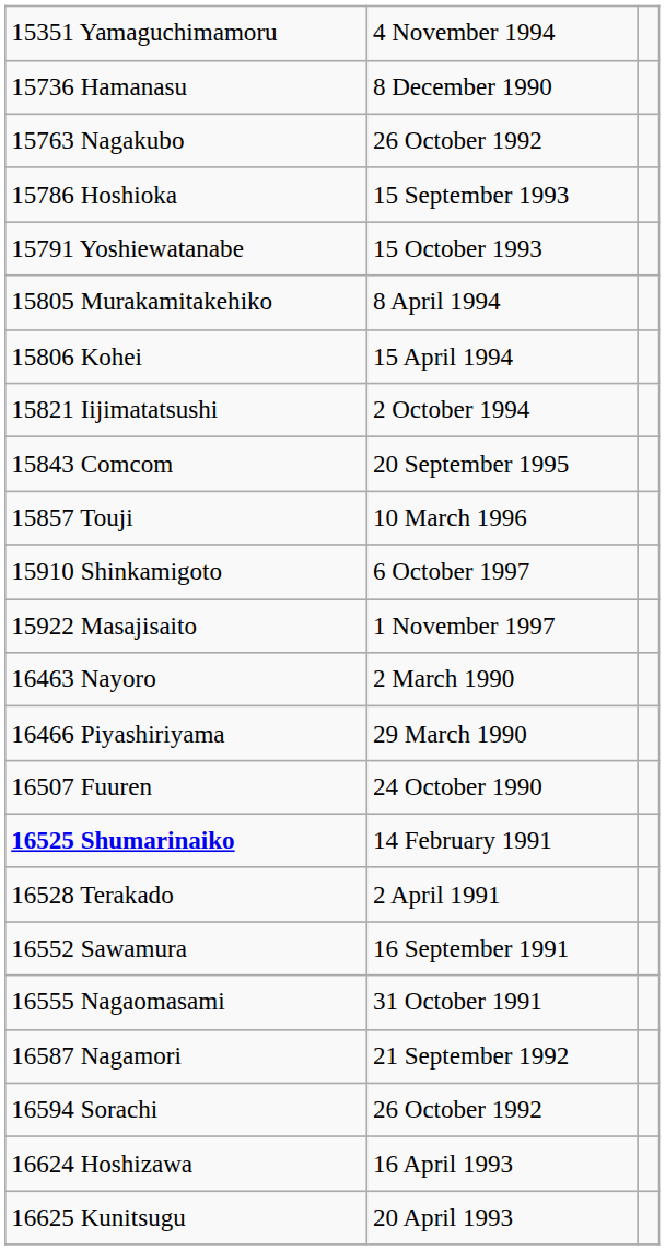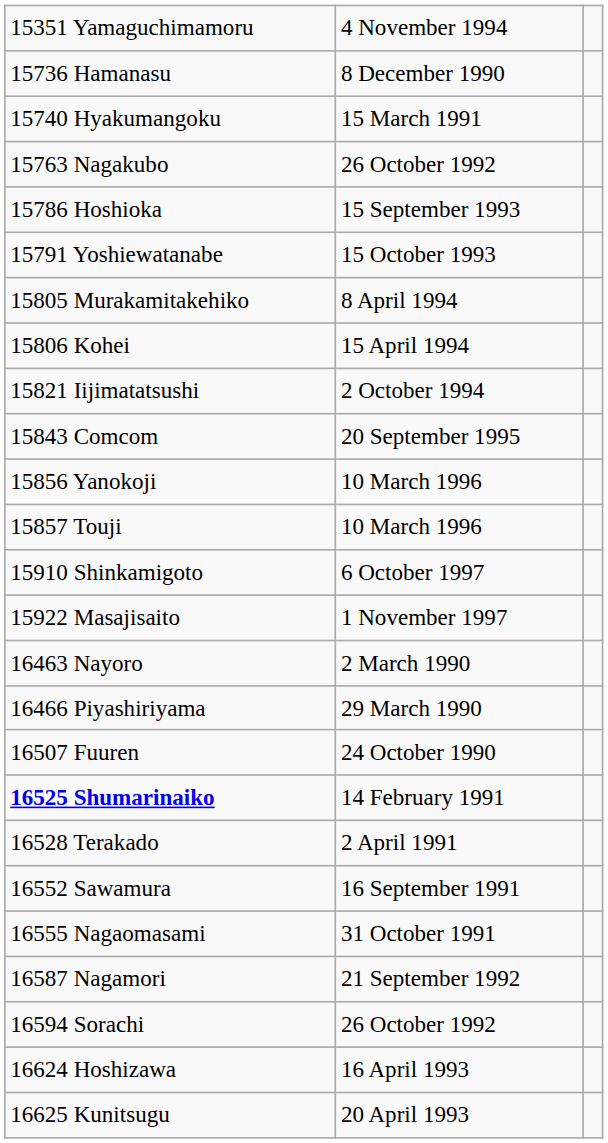 <table class="wikitable" style="font-size: 89%; float: left; width: 26em; margin-right: 1em; height: 700px">
 <tr>
 <td>15351 Yamaguchimamoru</td>
 <td>4 November 1994</td>
 <td> </td>
 </tr>
 <tr>
 <td>15736 Hamanasu</td>
 <td>8 December 1990</td>
+<td> </td>
+</tr>
+<tr>
+<td>15740 Hyakumangoku</td>
+<td>15 March 1991</td>
 <td> </td>
 </tr>
 <tr>
 <td>15763 Nagakubo</td>
 <td>26 October 1992</td>
 <td> </td>
 </tr>
 <tr>
 <td>15786 Hoshioka</td>
 <td>15 September 1993</td>
 <td> </td>
 </tr>
 <tr>
 <td>15791 Yoshiewatanabe</td>
 <td>15 October 1993</td>
 <td> </td>
 </tr>
 <tr>
 <td>15805 Murakamitakehiko</td>
 <td>8 April 1994</td>
 <td> </td>
 </tr>
 <tr>
 <td>15806 Kohei</td>
 <td>15 April 1994</td>
 <td> </td>
 </tr>
 <tr>
 <td>15821 Iijimatatsushi</td>
 <td>2 October 1994</td>
 <td> </td>
 </tr>
 <tr>
 <td>15843 Comcom</td>
 <td>20 September 1995</td>
+<td> </td>
+</tr>
+<tr>
+<td>15856 Yanokoji</td>
+<td>10 March 1996</td>
 <td> </td>
 </tr>
 <tr>
 <td>15857 Touji</td>
 <td>10 March 1996</td>
 <td> </td>
 </tr>
 <tr>
 <td>15910 Shinkamigoto</td>
 <td>6 October 1997</td>
 <td> </td>
 </tr>
 <tr>
 <td>15922 Masajisaito</td>
 <td>1 November 1997</td>
 <td> </td>
 </tr>
 <tr>
 <td>16463 Nayoro</td>
 <td>2 March 1990</td>
 <td> </td>
 </tr>
 <tr>
 <td>16466 Piyashiriyama</td>
 <td>29 March 1990</td>
 <td> </td>
 </tr>
 <tr>
 <td>16507 Fuuren</td>
 <td>24 October 1990</td>
 <td> </td>
 </tr>
 <tr>
 <td><strong><a href='#'>16525 Shumarinaiko</a></strong></td>
 <td>14 February 1991</td>
 <td> </td>
 </tr>
 <tr>
 <td>16528 Terakado</td>
 <td>2 April 1991</td>
 <td> </td>
 </tr>
 <tr>
 <td>16552 Sawamura</td>
 <td>16 September 1991</td>
 <td> </td>
 </tr>
 <tr>
 <td>16555 Nagaomasami</td>
 <td>31 October 1991</td>
 <td> </td>
 </tr>
 <tr>
 <td>16587 Nagamori</td>
 <td>21 September 1992</td>
 <td> </td>
 </tr>
 <tr>
 <td>16594 Sorachi</td>
 <td>26 October 1992</td>
 <td> </td>
 </tr>
 <tr>
 <td>16624 Hoshizawa</td>
 <td>16 April 1993</td>
 <td> </td>
 </tr>
 <tr>
 <td>16625 Kunitsugu</td>
 <td>20 April 1993</td>
 <td> </td>
 </tr>
 </table>
